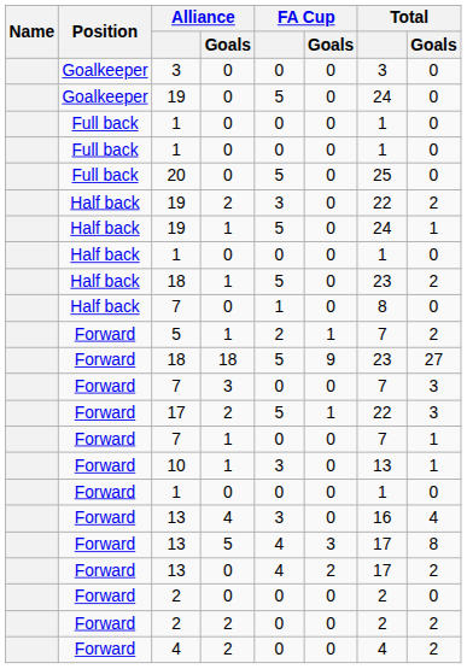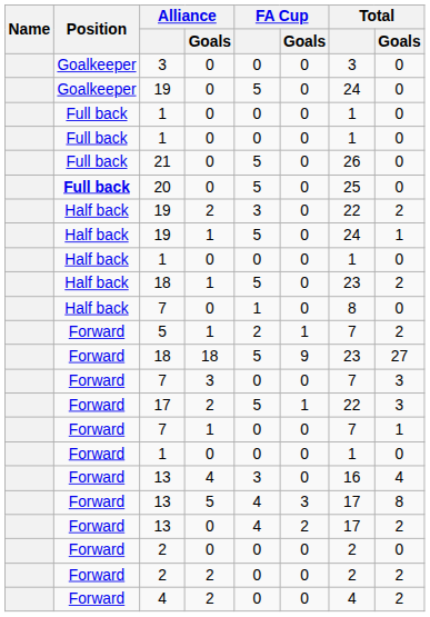 <table class="wikitable sortable plainrowheaders" style=text-align:center>
 <tr class="unsortable">
 <th scope=col rowspan=2>Name</th>
 <th scope=col rowspan=2>Position</th>
 <th scope=col colspan=2><a href='#'>Alliance</a></th>
 <th scope=col colspan=2><a href='#'>FA Cup</a></th>
 <th scope=col colspan=2>Total</th>
 </tr>
 <tr>
 <th width=40 scope=col></th>
 <th width=40 scope=col>Goals</th>
 <th width=40 scope=col></th>
 <th width=40 scope=col>Goals</th>
 <th width=40 scope=col></th>
 <th width=40 scope=col>Goals</th>
 </tr>
 <tr>
 <th scope="row"></th>
 <td data-sort-value="1"><a href='#'>Goalkeeper</a></td>
 <td>3</td>
 <td>0</td>
 <td>0</td>
 <td>0</td>
 <td>3</td>
 <td>0</td>
 </tr>
 <tr>
 <th scope="row"></th>
 <td data-sort-value="1"><a href='#'>Goalkeeper</a></td>
 <td>19</td>
 <td>0</td>
 <td>5</td>
 <td>0</td>
 <td>24</td>
 <td>0</td>
 </tr>
 <tr>
 <th scope="row"></th>
 <td data-sort-value="2"><a href='#'>Full back</a></td>
 <td>1</td>
 <td>0</td>
 <td>0</td>
 <td>0</td>
 <td>1</td>
 <td>0</td>
 </tr>
 <tr>
 <th scope="row"></th>
 <td data-sort-value="2"><a href='#'>Full back</a></td>
 <td>1</td>
 <td>0</td>
 <td>0</td>
 <td>0</td>
 <td>1</td>
 <td>0</td>
 </tr>
 <tr>
 <th scope="row"></th>
 <td data-sort-value="2"><a href='#'>Full back</a></td>
+<td>21</td>
+<td>0</td>
+<td>5</td>
+<td>0</td>
+<td>26</td>
+<td>0</td>
+</tr>
+<tr>
+<th scope="row"></th>
+<td data-sort-value="2"><strong><a href='#'>Full back</a></strong></td>
 <td>20</td>
 <td>0</td>
 <td>5</td>
 <td>0</td>
 <td>25</td>
 <td>0</td>
 </tr>
 <tr>
 <th scope="row"></th>
 <td data-sort-value="3"><a href='#'>Half back</a></td>
 <td>19</td>
 <td>2</td>
 <td>3</td>
 <td>0</td>
 <td>22</td>
 <td>2</td>
 </tr>
 <tr>
 <th scope="row"></th>
 <td data-sort-value="3"><a href='#'>Half back</a></td>
 <td>19</td>
 <td>1</td>
 <td>5</td>
 <td>0</td>
 <td>24</td>
 <td>1</td>
 </tr>
 <tr>
 <th scope="row"></th>
 <td data-sort-value="3"><a href='#'>Half back</a></td>
 <td>1</td>
 <td>0</td>
 <td>0</td>
 <td>0</td>
 <td>1</td>
 <td>0</td>
 </tr>
 <tr>
 <th scope="row"></th>
 <td data-sort-value="3"><a href='#'>Half back</a></td>
 <td>18</td>
 <td>1</td>
 <td>5</td>
 <td>0</td>
 <td>23</td>
 <td>2</td>
 </tr>
 <tr>
 <th scope="row"></th>
 <td data-sort-value="3"><a href='#'>Half back</a></td>
 <td>7</td>
 <td>0</td>
 <td>1</td>
 <td>0</td>
 <td>8</td>
 <td>0</td>
 </tr>
 <tr>
 <th scope="row"></th>
 <td data-sort-value="4"><a href='#'>Forward</a></td>
 <td>5</td>
 <td>1</td>
 <td>2</td>
 <td>1</td>
 <td>7</td>
 <td>2</td>
 </tr>
 <tr>
 <th scope="row"></th>
 <td data-sort-value="4"><a href='#'>Forward</a></td>
 <td>18</td>
 <td>18</td>
 <td>5</td>
 <td>9</td>
 <td>23</td>
 <td>27</td>
 </tr>
 <tr>
 <th scope="row"></th>
 <td data-sort-value="4"><a href='#'>Forward</a></td>
 <td>7</td>
 <td>3</td>
 <td>0</td>
 <td>0</td>
 <td>7</td>
 <td>3</td>
 </tr>
 <tr>
 <th scope="row"></th>
 <td data-sort-value="4"><a href='#'>Forward</a></td>
 <td>17</td>
 <td>2</td>
 <td>5</td>
 <td>1</td>
 <td>22</td>
 <td>3</td>
 </tr>
 <tr>
 <th scope="row"></th>
 <td data-sort-value="4"><a href='#'>Forward</a></td>
 <td>7</td>
 <td>1</td>
 <td>0</td>
 <td>0</td>
 <td>7</td>
 <td>1</td>
 </tr>
 <tr>
 <th scope="row"></th>
 <td data-sort-value="4"><a href='#'>Forward</a></td>
-<td>10</td>
-<td>1</td>
-<td>3</td>
-<td>0</td>
-<td>13</td>
-<td>1</td>
-</tr>
-<tr>
-<th scope="row"></th>
-<td data-sort-value="4"><a href='#'>Forward</a></td>
 <td>1</td>
 <td>0</td>
 <td>0</td>
 <td>0</td>
 <td>1</td>
 <td>0</td>
 </tr>
 <tr>
 <th scope="row"></th>
 <td data-sort-value="4"><a href='#'>Forward</a></td>
 <td>13</td>
 <td>4</td>
 <td>3</td>
 <td>0</td>
 <td>16</td>
 <td>4</td>
 </tr>
 <tr>
 <th scope="row"></th>
 <td data-sort-value="4"><a href='#'>Forward</a></td>
 <td>13</td>
 <td>5</td>
 <td>4</td>
 <td>3</td>
 <td>17</td>
 <td>8</td>
 </tr>
 <tr>
 <th scope="row"></th>
 <td data-sort-value="4"><a href='#'>Forward</a></td>
 <td>13</td>
 <td>0</td>
 <td>4</td>
 <td>2</td>
 <td>17</td>
 <td>2</td>
 </tr>
 <tr>
 <th scope="row"></th>
 <td data-sort-value="4"><a href='#'>Forward</a></td>
 <td>2</td>
 <td>0</td>
 <td>0</td>
 <td>0</td>
 <td>2</td>
 <td>0</td>
 </tr>
 <tr>
 <th scope="row"></th>
 <td data-sort-value="4"><a href='#'>Forward</a></td>
 <td>2</td>
 <td>2</td>
 <td>0</td>
 <td>0</td>
 <td>2</td>
 <td>2</td>
 </tr>
 <tr>
 <th scope="row"></th>
 <td data-sort-value="4"><a href='#'>Forward</a></td>
 <td>4</td>
 <td>2</td>
 <td>0</td>
 <td>0</td>
 <td>4</td>
 <td>2</td>
 </tr>
 </table>
